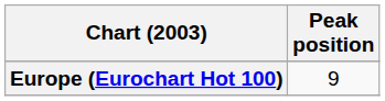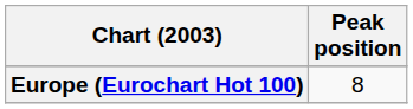 <table class="wikitable sortable plainrowheaders" style="text-align:center">
 <tr>
 <th>Chart (2003)</th>
 <th>Peak<br>position</th>
 </tr>
 <tr>
 </tr>
 <tr>
 <th scope="row">Europe (<a href='#'>Eurochart Hot 100</a>)</th>
-<td>9</td>
+<td>8</td>
 </tr>
 <tr>
 </tr>
 <tr>
 </tr>
 </table>
